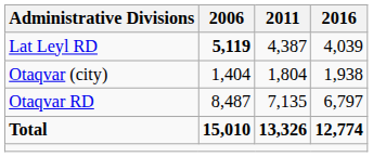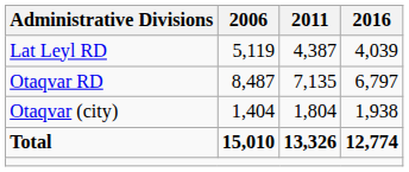 <table class="wikitable">
 <tr>
 <th>Administrative Divisions</th>
 <th>2006</th>
 <th>2011</th>
 <th>2016</th>
 </tr>
 <tr>
 <td><a href='#'>Lat Leyl RD</a></td>
-<td style="text-align: right;"><strong>5,119</strong></td>
+<td style="text-align: right;">5,119</td>
 <td style="text-align: right;">4,387</td>
 <td style="text-align: right;">4,039</td>
+</tr>
+<tr>
+<td><a href='#'>Otaqvar RD</a></td>
+<td style="text-align: right;">8,487</td>
+<td style="text-align: right;">7,135</td>
+<td style="text-align: right;">6,797</td>
 </tr>
 <tr>
 <td><a href='#'>Otaqvar</a> (city)</td>
 <td style="text-align: right;">1,404</td>
 <td style="text-align: right;">1,804</td>
 <td style="text-align: right;">1,938</td>
-</tr>
-<tr>
-<td><a href='#'>Otaqvar RD</a></td>
-<td style="text-align: right;">8,487</td>
-<td style="text-align: right;">7,135</td>
-<td style="text-align: right;">6,797</td>
 </tr>
 <tr>
 <td><strong>Total</strong></td>
 <td style="text-align: right;"><strong>15,010</strong></td>
 <td style="text-align: right;"><strong>13,326</strong></td>
 <td style="text-align: right;"><strong>12,774</strong></td>
 </tr>
 <tr>
 <td colspan=4></td>
 </tr>
 </table>
